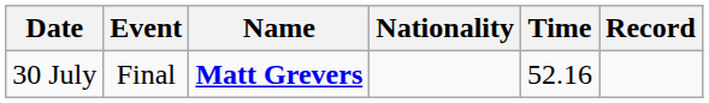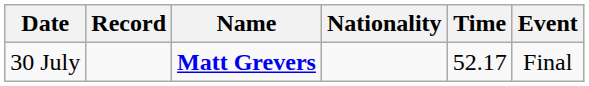 <table class=wikitable style=text-align:center>
 <tr>
 <th>Date</th>
-<th>Event</th>
+<th>Record</th>
 <th>Name</th>
 <th>Nationality</th>
 <th>Time</th>
-<th>Record</th>
+<th>Event</th>
 </tr>
 <tr>
 <td>30 July</td>
-<td>Final</td>
+<td></td>
 <td align=left><strong><a href='#'>Matt Grevers</a></strong></td>
 <td align=left></td>
-<td>52.16</td>
-<td></td>
+<td>52.17</td>
+<td>Final</td>
 </tr>
 </table>
